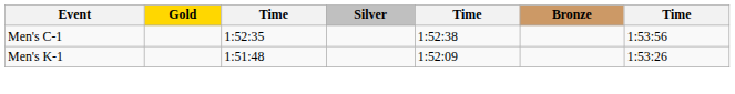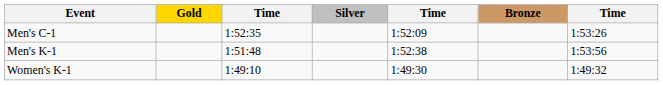 <table class="wikitable" width=100%>
 <tr>
 <th>Event</th>
 <td align=center bgcolor="gold"><strong>Gold</strong></td>
 <th>Time</th>
 <td align=center bgcolor="silver"><strong>Silver</strong></td>
 <th>Time</th>
 <td align=center bgcolor="CC9966"><strong>Bronze</strong></td>
 <th>Time</th>
 </tr>
 <tr>
 <td>Men's C-1</td>
 <td></td>
 <td>1:52:35</td>
 <td></td>
-<td>1:52:38</td>
+<td>1:52:09</td>
 <td></td>
-<td>1:53:56</td>
+<td>1:53:26</td>
 </tr>
 <tr>
 <td>Men's K-1</td>
 <td></td>
 <td>1:51:48</td>
 <td></td>
-<td>1:52:09</td>
+<td>1:52:38</td>
 <td></td>
-<td>1:53:26</td>
+<td>1:53:56</td>
+</tr>
+<tr>
+<td>Women's K-1</td>
+<td></td>
+<td>1:49:10</td>
+<td></td>
+<td>1:49:30</td>
+<td></td>
+<td>1:49:32</td>
 </tr>
 </table>
